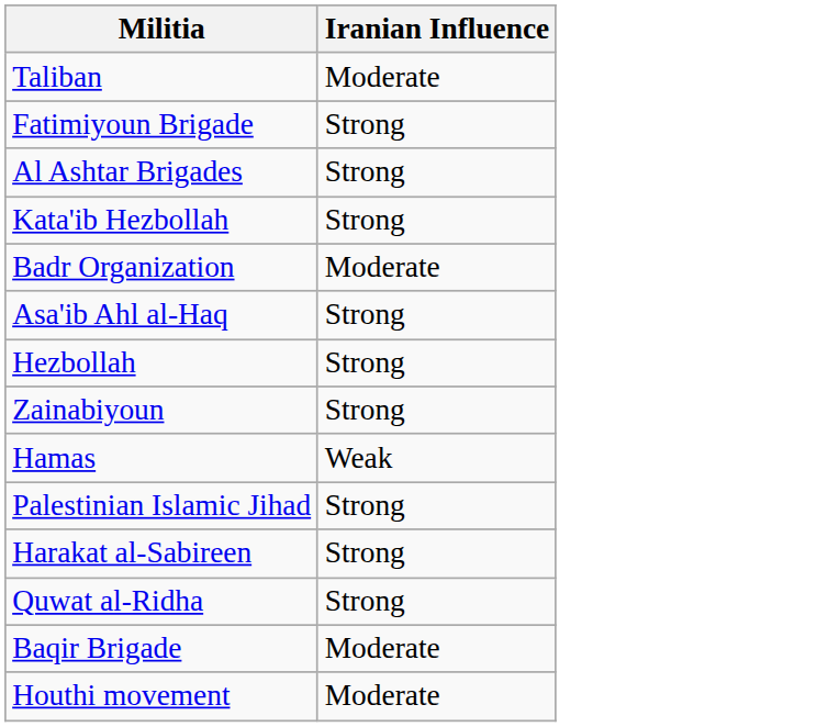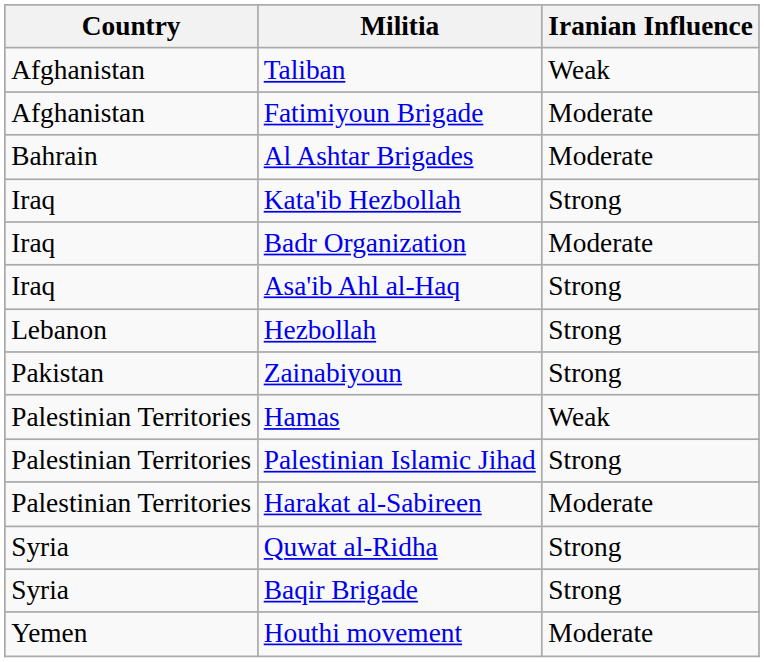 <table class="wikitable">
 <tr>
+<th>Country</th>
 <th>Militia</th>
 <th>Iranian Influence</th>
 </tr>
 <tr>
+<td>Afghanistan</td>
 <td><a href='#'>Taliban</a></td>
+<td>Weak</td>
+</tr>
+<tr>
+<td>Afghanistan</td>
+<td><a href='#'>Fatimiyoun Brigade</a></td>
 <td>Moderate</td>
 </tr>
 <tr>
-<td><a href='#'>Fatimiyoun Brigade</a></td>
-<td>Strong</td>
+<td>Bahrain</td>
+<td><a href='#'>Al Ashtar Brigades</a></td>
+<td>Moderate</td>
 </tr>
 <tr>
-<td><a href='#'>Al Ashtar Brigades</a></td>
-<td>Strong</td>
-</tr>
-<tr>
+<td>Iraq</td>
 <td><a href='#'>Kata'ib Hezbollah</a></td>
 <td>Strong</td>
 </tr>
 <tr>
+<td>Iraq</td>
 <td><a href='#'>Badr Organization</a></td>
 <td>Moderate</td>
 </tr>
 <tr>
+<td>Iraq</td>
 <td><a href='#'>Asa'ib Ahl al-Haq</a></td>
 <td>Strong</td>
 </tr>
 <tr>
+<td>Lebanon</td>
 <td><a href='#'>Hezbollah</a></td>
 <td>Strong</td>
 </tr>
 <tr>
+<td>Pakistan</td>
 <td><a href='#'>Zainabiyoun</a></td>
 <td>Strong</td>
 </tr>
 <tr>
+<td>Palestinian Territories</td>
 <td><a href='#'>Hamas</a></td>
 <td>Weak</td>
 </tr>
 <tr>
+<td>Palestinian Territories</td>
 <td><a href='#'>Palestinian Islamic Jihad</a></td>
 <td>Strong</td>
 </tr>
 <tr>
+<td>Palestinian Territories</td>
 <td><a href='#'>Harakat al-Sabireen</a></td>
-<td>Strong</td>
+<td>Moderate</td>
 </tr>
 <tr>
+<td>Syria</td>
 <td><a href='#'>Quwat al-Ridha</a></td>
 <td>Strong</td>
 </tr>
 <tr>
+<td>Syria</td>
 <td><a href='#'>Baqir Brigade</a></td>
-<td>Moderate</td>
+<td>Strong</td>
 </tr>
 <tr>
+<td>Yemen</td>
 <td><a href='#'>Houthi movement</a></td>
 <td>Moderate</td>
 </tr>
 </table>
